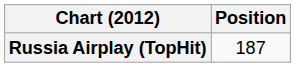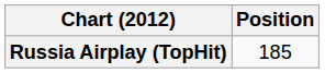 <table class="wikitable plainrowheaders" style="text-align:center;">
 <tr>
 <th scope="col">Chart (2012)</th>
 <th scope="col">Position</th>
 </tr>
 <tr>
 <th scope="row">Russia Airplay (TopHit)</th>
-<td style="text-align:center;">187</td>
+<td style="text-align:center;">185</td>
 </tr>
 </table>
